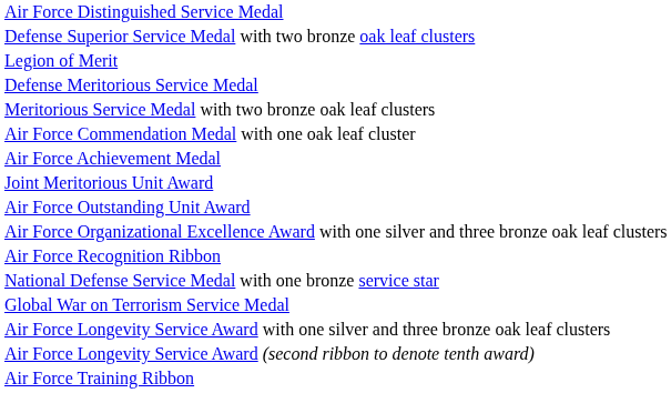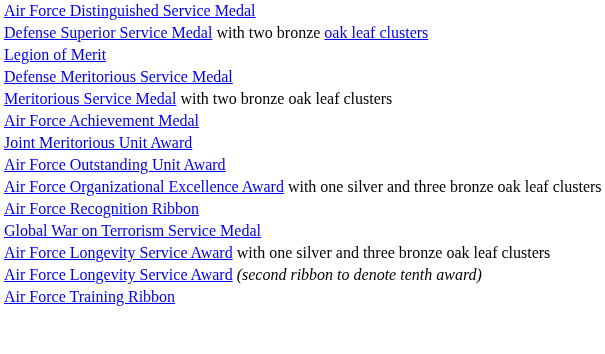 <table>
 <tr>
 <td></td>
 <td><a href='#'>Air Force Distinguished Service Medal</a></td>
 </tr>
 <tr>
 <td></td>
 <td><a href='#'>Defense Superior Service Medal</a> with two bronze <a href='#'>oak leaf clusters</a></td>
 </tr>
 <tr>
 <td></td>
 <td><a href='#'>Legion of Merit</a></td>
 </tr>
 <tr>
 <td></td>
 <td><a href='#'>Defense Meritorious Service Medal</a></td>
 </tr>
 <tr>
 <td></td>
 <td><a href='#'>Meritorious Service Medal</a> with two bronze oak leaf clusters</td>
 </tr>
 <tr>
 <td></td>
-<td><a href='#'>Air Force Commendation Medal</a> with one oak leaf cluster</td>
-</tr>
-<tr>
-<td></td>
 <td><a href='#'>Air Force Achievement Medal</a></td>
 </tr>
 <tr>
 <td></td>
 <td><a href='#'>Joint Meritorious Unit Award</a></td>
 </tr>
 <tr>
 <td></td>
 <td><a href='#'>Air Force Outstanding Unit Award</a></td>
 </tr>
 <tr>
 <td></td>
 <td><a href='#'>Air Force Organizational Excellence Award</a> with one silver and three bronze oak leaf clusters</td>
 </tr>
 <tr>
 <td></td>
 <td><a href='#'>Air Force Recognition Ribbon</a></td>
 </tr>
 <tr>
 <td></td>
-<td><a href='#'>National Defense Service Medal</a> with one bronze <a href='#'>service star</a></td>
-</tr>
-<tr>
-<td></td>
 <td><a href='#'>Global War on Terrorism Service Medal</a></td>
 </tr>
 <tr>
 <td></td>
 <td><a href='#'>Air Force Longevity Service Award</a> with one silver and three bronze oak leaf clusters</td>
 </tr>
 <tr>
 <td></td>
 <td><a href='#'>Air Force Longevity Service Award</a> <em>(second ribbon to denote tenth award)</em></td>
 </tr>
 <tr>
 <td></td>
 <td><a href='#'>Air Force Training Ribbon</a></td>
 </tr>
 </table>
